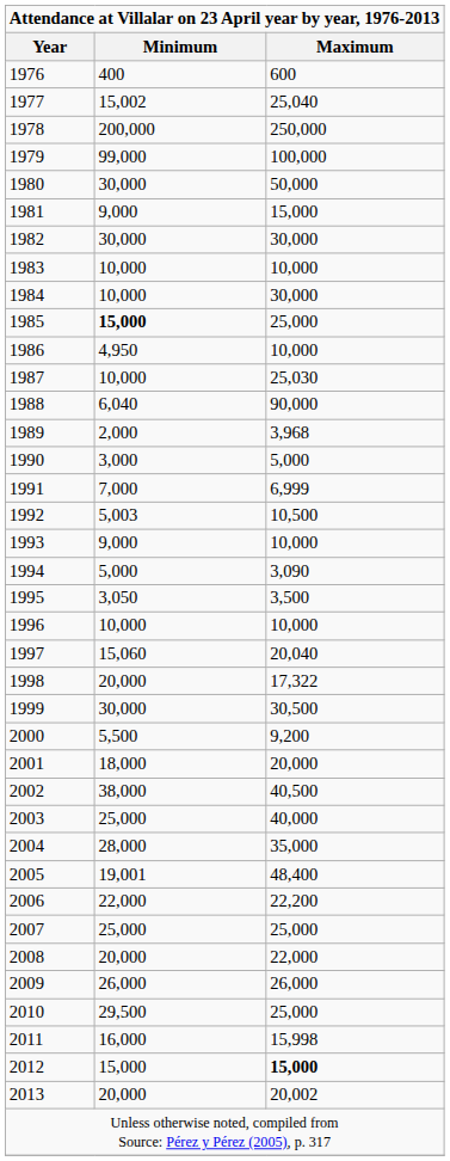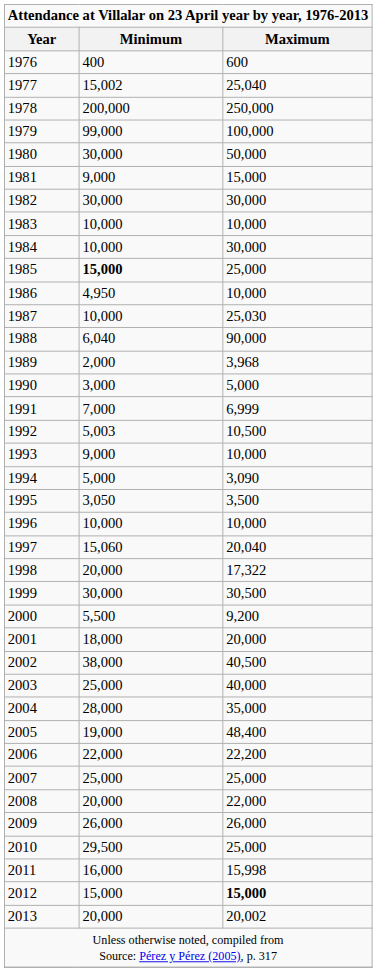 <table class="wikitable">
 <tr>
 <td colspan="3" align="center"><strong>Attendance at Villalar on 23 April year by year, 1976-2013</strong></td>
 </tr>
 <tr>
 <th>Year</th>
 <th>Minimum</th>
 <th>Maximum</th>
 </tr>
 <tr>
 <td>1976</td>
 <td>400</td>
 <td>600</td>
 </tr>
 <tr>
 <td>1977</td>
 <td>15,002</td>
 <td>25,040</td>
 </tr>
 <tr>
 <td>1978</td>
 <td>200,000</td>
 <td>250,000</td>
 </tr>
 <tr>
 <td>1979</td>
 <td>99,000</td>
 <td>100,000</td>
 </tr>
 <tr>
 <td>1980</td>
 <td>30,000</td>
 <td>50,000</td>
 </tr>
 <tr>
 <td>1981</td>
 <td>9,000</td>
 <td>15,000</td>
 </tr>
 <tr>
 <td>1982</td>
 <td>30,000</td>
 <td>30,000</td>
 </tr>
 <tr>
 <td>1983</td>
 <td>10,000</td>
 <td>10,000</td>
 </tr>
 <tr>
 <td>1984</td>
 <td>10,000</td>
 <td>30,000</td>
 </tr>
 <tr>
 <td>1985</td>
 <td><strong>15,000</strong></td>
 <td>25,000</td>
 </tr>
 <tr>
 <td>1986</td>
 <td>4,950</td>
 <td>10,000</td>
 </tr>
 <tr>
 <td>1987</td>
 <td>10,000</td>
 <td>25,030</td>
 </tr>
 <tr>
 <td>1988</td>
 <td>6,040</td>
 <td>90,000</td>
 </tr>
 <tr>
 <td>1989</td>
 <td>2,000</td>
 <td>3,968</td>
 </tr>
 <tr>
 <td>1990</td>
 <td>3,000</td>
 <td>5,000</td>
 </tr>
 <tr>
 <td>1991</td>
 <td>7,000</td>
 <td>6,999</td>
 </tr>
 <tr>
 <td>1992</td>
 <td>5,003</td>
 <td>10,500</td>
 </tr>
 <tr>
 <td>1993</td>
 <td>9,000</td>
 <td>10,000</td>
 </tr>
 <tr>
 <td>1994</td>
 <td>5,000</td>
 <td>3,090</td>
 </tr>
 <tr>
 <td>1995</td>
 <td>3,050</td>
 <td>3,500</td>
 </tr>
 <tr>
 <td>1996</td>
 <td>10,000</td>
 <td>10,000</td>
 </tr>
 <tr>
 <td>1997</td>
 <td>15,060</td>
 <td>20,040</td>
 </tr>
 <tr>
 <td>1998</td>
 <td>20,000</td>
 <td>17,322</td>
 </tr>
 <tr>
 <td>1999</td>
 <td>30,000</td>
 <td>30,500</td>
 </tr>
 <tr>
 <td>2000</td>
 <td>5,500</td>
 <td>9,200</td>
 </tr>
 <tr>
 <td>2001</td>
 <td>18,000</td>
 <td>20,000</td>
 </tr>
 <tr>
 <td>2002</td>
 <td>38,000</td>
 <td>40,500</td>
 </tr>
 <tr>
 <td>2003</td>
 <td>25,000</td>
 <td>40,000</td>
 </tr>
 <tr>
 <td>2004</td>
 <td>28,000</td>
 <td>35,000</td>
 </tr>
 <tr>
 <td>2005</td>
-<td>19,001</td>
+<td>19,000</td>
 <td>48,400</td>
 </tr>
 <tr>
 <td>2006</td>
 <td>22,000</td>
 <td>22,200</td>
 </tr>
 <tr>
 <td>2007</td>
 <td>25,000</td>
 <td>25,000</td>
 </tr>
 <tr>
 <td>2008</td>
 <td>20,000</td>
 <td>22,000</td>
 </tr>
 <tr>
 <td>2009</td>
 <td>26,000</td>
 <td>26,000</td>
 </tr>
 <tr>
 <td>2010</td>
 <td>29,500</td>
 <td>25,000</td>
 </tr>
 <tr>
 <td>2011</td>
 <td>16,000</td>
 <td>15,998</td>
 </tr>
 <tr>
 <td>2012</td>
 <td>15,000</td>
 <td><strong>15,000</strong></td>
 </tr>
 <tr>
 <td>2013</td>
 <td>20,000</td>
 <td>20,002</td>
 </tr>
 <tr>
 <td colspan="3" align="center"><small>Unless otherwise noted, compiled from<br> Source: <a href='#'>Pérez y Pérez (2005)</a>, p. 317</small></td>
 </tr>
 <tr>
 </tr>
 </table>
